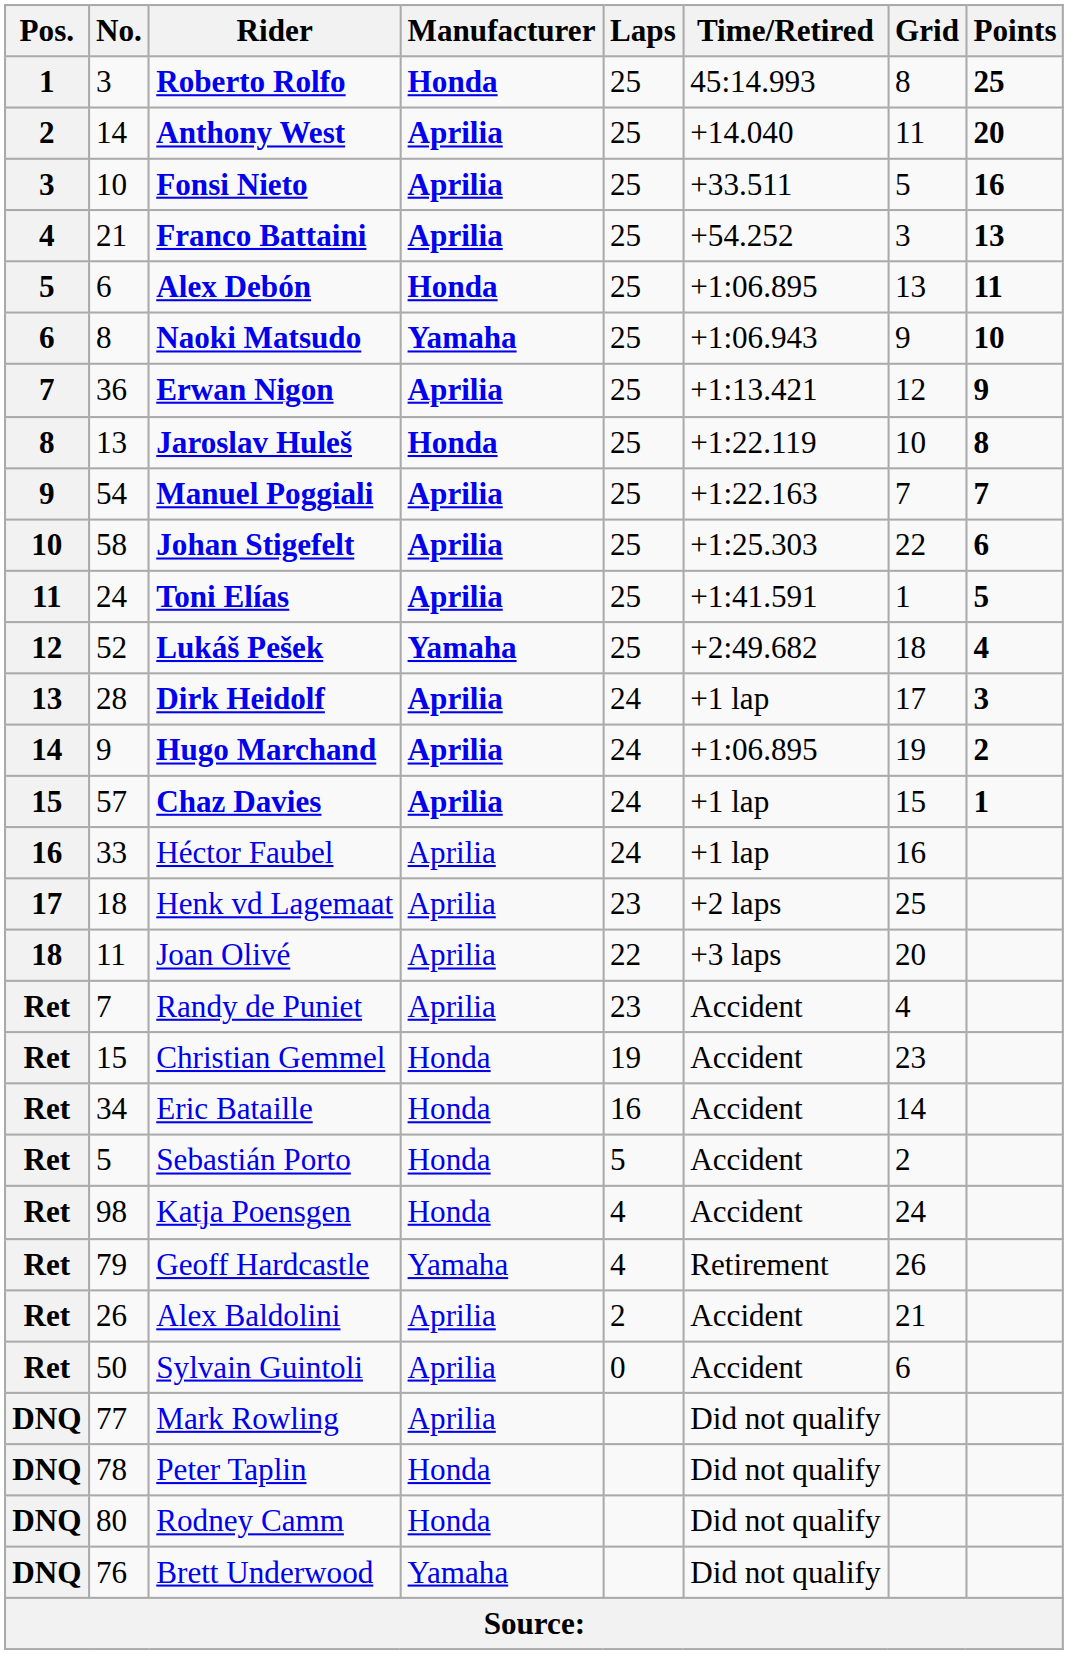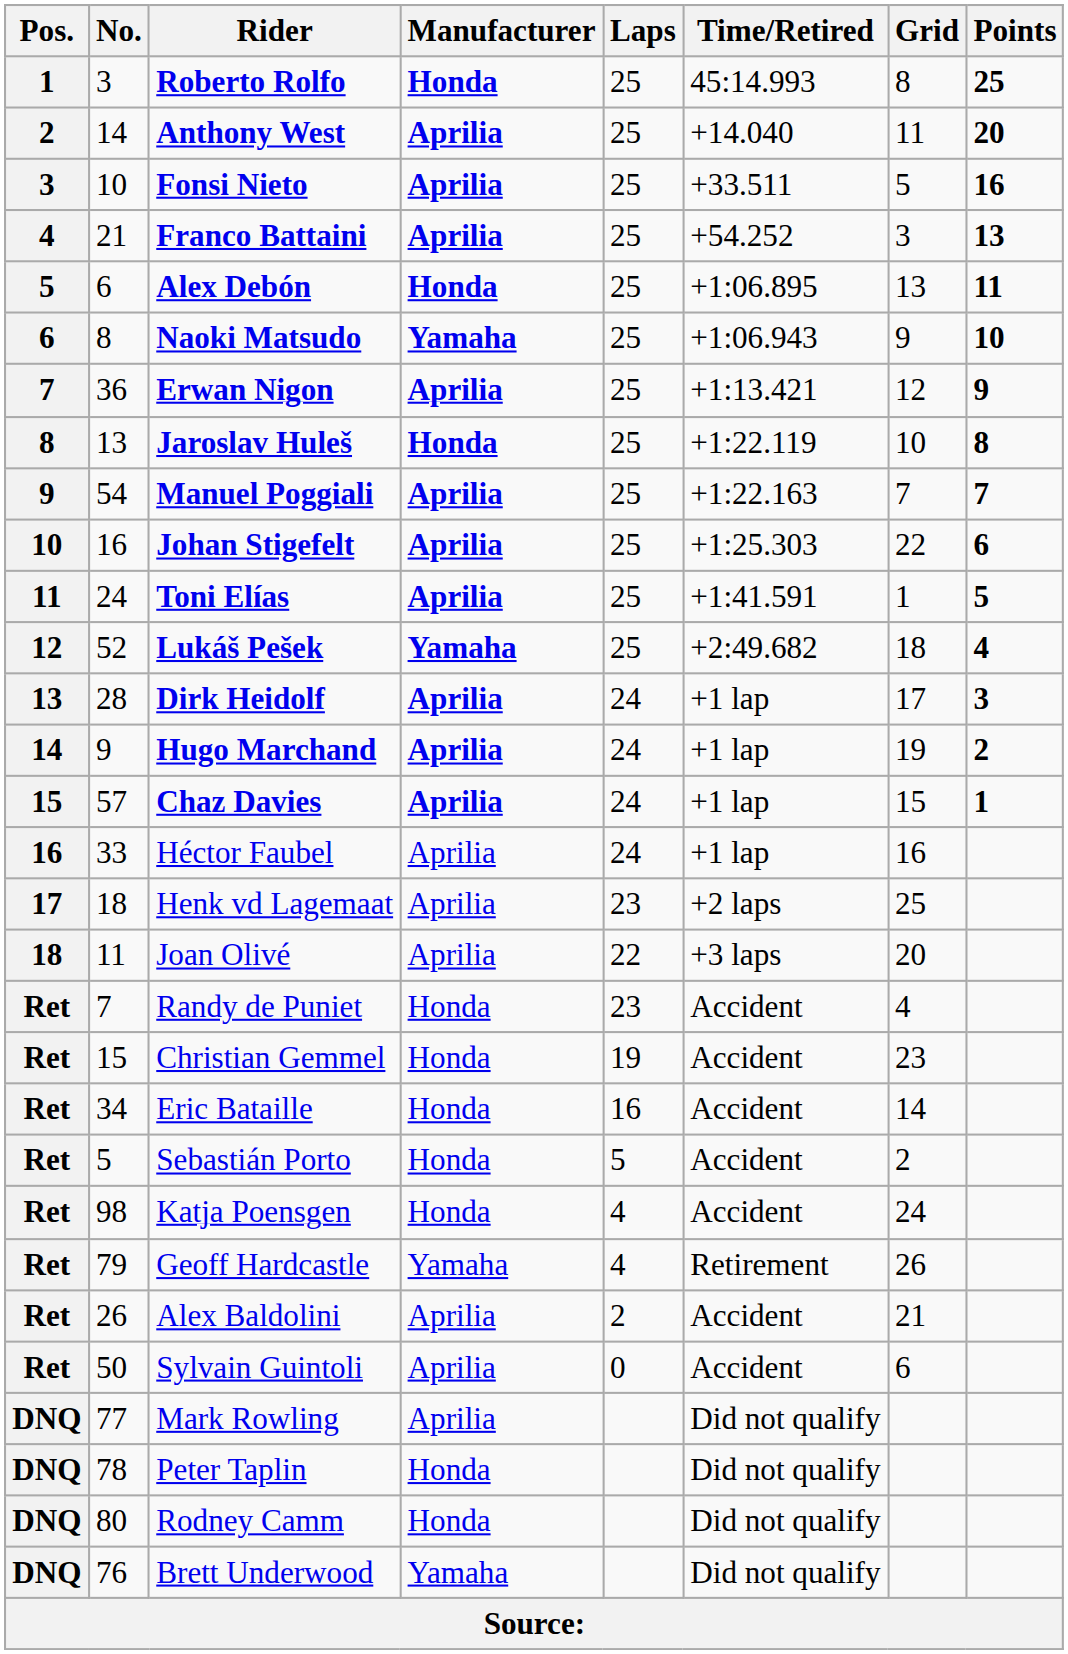 <table class="wikitable" style="font-size: 95%;">
 <tr>
 <th>Pos.</th>
 <th>No.</th>
 <th>Rider</th>
 <th>Manufacturer</th>
 <th>Laps</th>
 <th>Time/Retired</th>
 <th>Grid</th>
 <th>Points</th>
 </tr>
 <tr>
 <th>1</th>
 <td>3</td>
 <td> <strong><a href='#'>Roberto Rolfo</a></strong></td>
 <td><strong><a href='#'>Honda</a></strong></td>
 <td>25</td>
 <td>45:14.993</td>
 <td>8</td>
 <td><strong>25</strong></td>
 </tr>
 <tr>
 <th>2</th>
 <td>14</td>
 <td> <strong><a href='#'>Anthony West</a></strong></td>
 <td><strong><a href='#'>Aprilia</a></strong></td>
 <td>25</td>
 <td>+14.040</td>
 <td>11</td>
 <td><strong>20</strong></td>
 </tr>
 <tr>
 <th>3</th>
 <td>10</td>
 <td> <strong><a href='#'>Fonsi Nieto</a></strong></td>
 <td><strong><a href='#'>Aprilia</a></strong></td>
 <td>25</td>
 <td>+33.511</td>
 <td>5</td>
 <td><strong>16</strong></td>
 </tr>
 <tr>
 <th>4</th>
 <td>21</td>
 <td> <strong><a href='#'>Franco Battaini</a></strong></td>
 <td><strong><a href='#'>Aprilia</a></strong></td>
 <td>25</td>
 <td>+54.252</td>
 <td>3</td>
 <td><strong>13</strong></td>
 </tr>
 <tr>
 <th>5</th>
 <td>6</td>
 <td> <strong><a href='#'>Alex Debón</a></strong></td>
 <td><strong><a href='#'>Honda</a></strong></td>
 <td>25</td>
 <td>+1:06.895</td>
 <td>13</td>
 <td><strong>11</strong></td>
 </tr>
 <tr>
 <th>6</th>
 <td>8</td>
 <td> <strong><a href='#'>Naoki Matsudo</a></strong></td>
 <td><strong><a href='#'>Yamaha</a></strong></td>
 <td>25</td>
 <td>+1:06.943</td>
 <td>9</td>
 <td><strong>10</strong></td>
 </tr>
 <tr>
 <th>7</th>
 <td>36</td>
 <td> <strong><a href='#'>Erwan Nigon</a></strong></td>
 <td><strong><a href='#'>Aprilia</a></strong></td>
 <td>25</td>
 <td>+1:13.421</td>
 <td>12</td>
 <td><strong>9</strong></td>
 </tr>
 <tr>
 <th>8</th>
 <td>13</td>
 <td> <strong><a href='#'>Jaroslav Huleš</a></strong></td>
 <td><strong><a href='#'>Honda</a></strong></td>
 <td>25</td>
 <td>+1:22.119</td>
 <td>10</td>
 <td><strong>8</strong></td>
 </tr>
 <tr>
 <th>9</th>
 <td>54</td>
 <td> <strong><a href='#'>Manuel Poggiali</a></strong></td>
 <td><strong><a href='#'>Aprilia</a></strong></td>
 <td>25</td>
 <td>+1:22.163</td>
 <td>7</td>
 <td><strong>7</strong></td>
 </tr>
 <tr>
 <th>10</th>
-<td>58</td>
+<td>16</td>
 <td> <strong><a href='#'>Johan Stigefelt</a></strong></td>
 <td><strong><a href='#'>Aprilia</a></strong></td>
 <td>25</td>
 <td>+1:25.303</td>
 <td>22</td>
 <td><strong>6</strong></td>
 </tr>
 <tr>
 <th>11</th>
 <td>24</td>
 <td> <strong><a href='#'>Toni Elías</a></strong></td>
 <td><strong><a href='#'>Aprilia</a></strong></td>
 <td>25</td>
 <td>+1:41.591</td>
 <td>1</td>
 <td><strong>5</strong></td>
 </tr>
 <tr>
 <th>12</th>
 <td>52</td>
 <td> <strong><a href='#'>Lukáš Pešek</a></strong></td>
 <td><strong><a href='#'>Yamaha</a></strong></td>
 <td>25</td>
 <td>+2:49.682</td>
 <td>18</td>
 <td><strong>4</strong></td>
 </tr>
 <tr>
 <th>13</th>
 <td>28</td>
 <td> <strong><a href='#'>Dirk Heidolf</a></strong></td>
 <td><strong><a href='#'>Aprilia</a></strong></td>
 <td>24</td>
 <td>+1 lap</td>
 <td>17</td>
 <td><strong>3</strong></td>
 </tr>
 <tr>
 <th>14</th>
 <td>9</td>
 <td> <strong><a href='#'>Hugo Marchand</a></strong></td>
 <td><strong><a href='#'>Aprilia</a></strong></td>
 <td>24</td>
-<td>+1:06.895</td>
+<td>+1 lap</td>
 <td>19</td>
 <td><strong>2</strong></td>
 </tr>
 <tr>
 <th>15</th>
 <td>57</td>
 <td> <strong><a href='#'>Chaz Davies</a></strong></td>
 <td><strong><a href='#'>Aprilia</a></strong></td>
 <td>24</td>
 <td>+1 lap</td>
 <td>15</td>
 <td><strong>1</strong></td>
 </tr>
 <tr>
 <th>16</th>
 <td>33</td>
 <td> <a href='#'>Héctor Faubel</a></td>
 <td><a href='#'>Aprilia</a></td>
 <td>24</td>
 <td>+1 lap</td>
 <td>16</td>
 <td></td>
 </tr>
 <tr>
 <th>17</th>
 <td>18</td>
 <td> <a href='#'>Henk vd Lagemaat</a></td>
 <td><a href='#'>Aprilia</a></td>
 <td>23</td>
 <td>+2 laps</td>
 <td>25</td>
 <td></td>
 </tr>
 <tr>
 <th>18</th>
 <td>11</td>
 <td> <a href='#'>Joan Olivé</a></td>
 <td><a href='#'>Aprilia</a></td>
 <td>22</td>
 <td>+3 laps</td>
 <td>20</td>
 <td></td>
 </tr>
 <tr>
 <th>Ret</th>
 <td>7</td>
 <td> <a href='#'>Randy de Puniet</a></td>
-<td><a href='#'>Aprilia</a></td>
+<td><a href='#'>Honda</a></td>
 <td>23</td>
 <td>Accident</td>
 <td>4</td>
 <td></td>
 </tr>
 <tr>
 <th>Ret</th>
 <td>15</td>
 <td> <a href='#'>Christian Gemmel</a></td>
 <td><a href='#'>Honda</a></td>
 <td>19</td>
 <td>Accident</td>
 <td>23</td>
 <td></td>
 </tr>
 <tr>
 <th>Ret</th>
 <td>34</td>
 <td> <a href='#'>Eric Bataille</a></td>
 <td><a href='#'>Honda</a></td>
 <td>16</td>
 <td>Accident</td>
 <td>14</td>
 <td></td>
 </tr>
 <tr>
 <th>Ret</th>
 <td>5</td>
 <td> <a href='#'>Sebastián Porto</a></td>
 <td><a href='#'>Honda</a></td>
 <td>5</td>
 <td>Accident</td>
 <td>2</td>
 <td></td>
 </tr>
 <tr>
 <th>Ret</th>
 <td>98</td>
 <td> <a href='#'>Katja Poensgen</a></td>
 <td><a href='#'>Honda</a></td>
 <td>4</td>
 <td>Accident</td>
 <td>24</td>
 <td></td>
 </tr>
 <tr>
 <th>Ret</th>
 <td>79</td>
 <td> <a href='#'>Geoff Hardcastle</a></td>
 <td><a href='#'>Yamaha</a></td>
 <td>4</td>
 <td>Retirement</td>
 <td>26</td>
 <td></td>
 </tr>
 <tr>
 <th>Ret</th>
 <td>26</td>
 <td> <a href='#'>Alex Baldolini</a></td>
 <td><a href='#'>Aprilia</a></td>
 <td>2</td>
 <td>Accident</td>
 <td>21</td>
 <td></td>
 </tr>
 <tr>
 <th>Ret</th>
 <td>50</td>
 <td> <a href='#'>Sylvain Guintoli</a></td>
 <td><a href='#'>Aprilia</a></td>
 <td>0</td>
 <td>Accident</td>
 <td>6</td>
 <td></td>
 </tr>
 <tr>
 <th>DNQ</th>
 <td>77</td>
 <td> <a href='#'>Mark Rowling</a></td>
 <td><a href='#'>Aprilia</a></td>
 <td></td>
 <td>Did not qualify</td>
 <td></td>
 <td></td>
 </tr>
 <tr>
 <th>DNQ</th>
 <td>78</td>
 <td> <a href='#'>Peter Taplin</a></td>
 <td><a href='#'>Honda</a></td>
 <td></td>
 <td>Did not qualify</td>
 <td></td>
 <td></td>
 </tr>
 <tr>
 <th>DNQ</th>
 <td>80</td>
 <td> <a href='#'>Rodney Camm</a></td>
 <td><a href='#'>Honda</a></td>
 <td></td>
 <td>Did not qualify</td>
 <td></td>
 <td></td>
 </tr>
 <tr>
 <th>DNQ</th>
 <td>76</td>
 <td> <a href='#'>Brett Underwood</a></td>
 <td><a href='#'>Yamaha</a></td>
 <td></td>
 <td>Did not qualify</td>
 <td></td>
 <td></td>
 </tr>
 <tr>
 <th colspan=8>Source:</th>
 </tr>
 </table>
